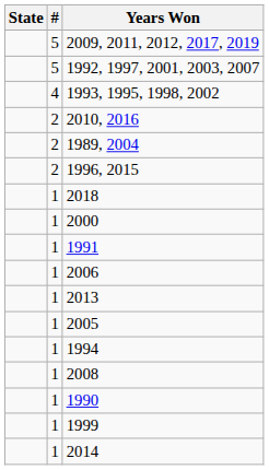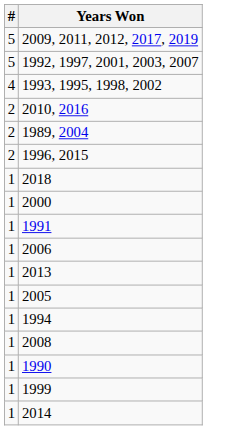 <table class="wikitable">
 <tr>
-<th><strong>State</strong></th>
 <th><strong>#</strong></th>
 <th>Years Won</th>
 </tr>
 <tr>
-<td></td>
 <td>5</td>
 <td>2009, 2011, 2012, <a href='#'>2017</a>, <a href='#'>2019</a></td>
 </tr>
 <tr>
-<td></td>
 <td>5</td>
 <td>1992, 1997, 2001, 2003, 2007</td>
 </tr>
 <tr>
-<td></td>
 <td>4</td>
 <td>1993, 1995, 1998, 2002</td>
 </tr>
 <tr>
-<td></td>
 <td>2</td>
 <td>2010, <a href='#'>2016</a></td>
 </tr>
 <tr>
-<td></td>
 <td>2</td>
 <td>1989, <a href='#'>2004</a></td>
 </tr>
 <tr>
-<td></td>
 <td>2</td>
 <td>1996, 2015</td>
 </tr>
 <tr>
-<td></td>
 <td>1</td>
 <td>2018</td>
 </tr>
 <tr>
-<td></td>
 <td>1</td>
 <td>2000</td>
 </tr>
 <tr>
-<td></td>
 <td>1</td>
 <td><a href='#'>1991</a></td>
 </tr>
 <tr>
-<td></td>
 <td>1</td>
 <td>2006</td>
 </tr>
 <tr>
-<td></td>
 <td>1</td>
 <td>2013</td>
 </tr>
 <tr>
-<td></td>
 <td>1</td>
 <td>2005</td>
 </tr>
 <tr>
-<td></td>
 <td>1</td>
 <td>1994</td>
 </tr>
 <tr>
-<td></td>
 <td>1</td>
 <td>2008</td>
 </tr>
 <tr>
-<td></td>
 <td>1</td>
 <td><a href='#'>1990</a></td>
 </tr>
 <tr>
-<td></td>
 <td>1</td>
 <td>1999</td>
 </tr>
 <tr>
-<td></td>
 <td>1</td>
 <td>2014</td>
 </tr>
 </table>
